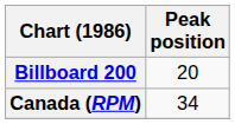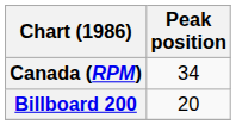 <table class="wikitable sortable plainrowheaders" style="text-align:center">
 <tr>
 <th scope="col">Chart (1986)</th>
 <th scope="col">Peak<br>position</th>
 </tr>
 <tr>
+<th scope="row">Canada (<em><a href='#'>RPM</a></em>)</th>
+<td>34</td>
+</tr>
+<tr>
 <th><a href='#'>Billboard 200</a></th>
 <td>20</td>
 </tr>
 <tr>
-<th scope="row">Canada (<em><a href='#'>RPM</a></em>)</th>
-<td>34</td>
-</tr>
-<tr>
 </tr>
 </table>
